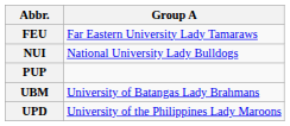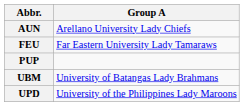 <table class="wikitable" style="text-align: center;">
 <tr>
 <th width=70>Abbr.</th>
 <th>Group A</th>
 </tr>
 <tr>
+<th>AUN</th>
+<td style="text-align:left;"> <a href='#'>Arellano University Lady Chiefs</a></td>
+</tr>
+<tr>
 <th>FEU</th>
 <td style="text-align:left;"> <a href='#'>Far Eastern University Lady Tamaraws</a></td>
-</tr>
-<tr>
-<th>NUI</th>
-<td style="text-align:left;"> <a href='#'>National University Lady Bulldogs</a></td>
 </tr>
 <tr>
 <th>PUP</th>
 <td style="text-align:left;"></td>
 </tr>
 <tr>
 <th>UBM</th>
 <td style="text-align:left;"> <a href='#'>University of Batangas Lady Brahmans</a></td>
 </tr>
 <tr>
 <th>UPD</th>
 <td style="text-align:left;"> <a href='#'>University of the Philippines Lady Maroons</a></td>
 </tr>
 </table>
